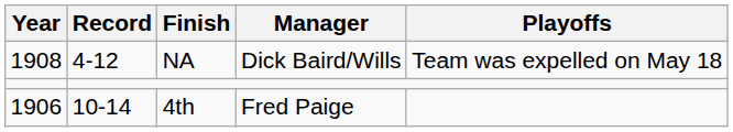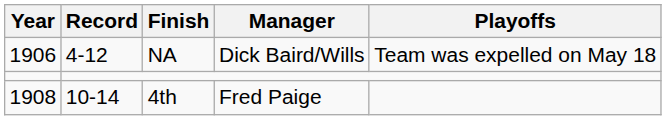 <table class="wikitable">
 <tr>
 <th>Year</th>
 <th>Record</th>
 <th>Finish</th>
 <th>Manager</th>
 <th>Playoffs</th>
 </tr>
 <tr>
-<td>1908</td>
+<td>1906</td>
 <td>4-12</td>
 <td>NA</td>
 <td>Dick Baird/Wills</td>
 <td>Team was expelled on May 18</td>
 </tr>
 <tr>
 <td></td>
 </tr>
 <tr>
-<td>1906</td>
+<td>1908</td>
 <td>10-14</td>
 <td>4th</td>
 <td>Fred Paige</td>
 <td></td>
 </tr>
 </table>
